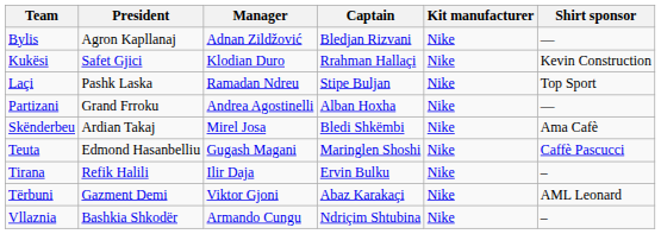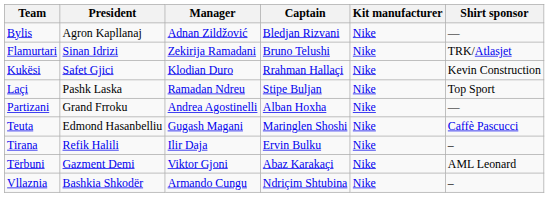 <table class="wikitable sortable" style="text-align: left;">
 <tr>
 <th>Team</th>
 <th>President</th>
 <th>Manager</th>
 <th>Captain</th>
 <th>Kit manufacturer</th>
 <th>Shirt sponsor</th>
 </tr>
 <tr>
 <td><a href='#'>Bylis</a></td>
 <td> Agron Kapllanaj</td>
 <td> <a href='#'>Adnan Zildžović</a></td>
 <td> <a href='#'>Bledjan Rizvani</a></td>
 <td><a href='#'>Nike</a></td>
 <td>—</td>
+</tr>
+<tr>
+<td><a href='#'>Flamurtari</a></td>
+<td> <a href='#'>Sinan Idrizi</a></td>
+<td> <a href='#'>Zekirija Ramadani</a></td>
+<td> <a href='#'>Bruno Telushi</a></td>
+<td><a href='#'>Nike</a></td>
+<td>TRK/<a href='#'>Atlasjet</a></td>
 </tr>
 <tr>
 <td><a href='#'>Kukësi</a></td>
 <td> <a href='#'>Safet Gjici</a></td>
 <td> <a href='#'>Klodian Duro</a></td>
 <td> <a href='#'>Rrahman Hallaçi</a></td>
 <td><a href='#'>Nike</a></td>
 <td>Kevin Construction</td>
 </tr>
 <tr>
 <td><a href='#'>Laçi</a></td>
 <td> Pashk Laska</td>
 <td> <a href='#'>Ramadan Ndreu</a></td>
 <td> <a href='#'>Stipe Buljan</a></td>
 <td><a href='#'>Nike</a></td>
 <td>Top Sport</td>
 </tr>
 <tr>
 <td><a href='#'>Partizani</a></td>
 <td> Grand Frroku</td>
 <td> <a href='#'>Andrea Agostinelli</a></td>
 <td> <a href='#'>Alban Hoxha</a></td>
 <td><a href='#'>Nike</a></td>
 <td>—</td>
-</tr>
-<tr>
-<td><a href='#'>Skënderbeu</a></td>
-<td> Ardian Takaj</td>
-<td> <a href='#'>Mirel Josa</a></td>
-<td> <a href='#'>Bledi Shkëmbi</a></td>
-<td><a href='#'>Nike</a></td>
-<td>Ama Cafè</td>
 </tr>
 <tr>
 <td><a href='#'>Teuta</a></td>
 <td> Edmond Hasanbelliu</td>
 <td> <a href='#'>Gugash Magani</a></td>
 <td> <a href='#'>Maringlen Shoshi</a></td>
 <td><a href='#'>Nike</a></td>
 <td><a href='#'>Caffè Pascucci</a></td>
 </tr>
 <tr>
 <td><a href='#'>Tirana</a></td>
 <td> <a href='#'>Refik Halili</a></td>
 <td> <a href='#'>Ilir Daja</a></td>
 <td> <a href='#'>Ervin Bulku</a></td>
 <td><a href='#'>Nike</a></td>
 <td>–</td>
 </tr>
 <tr>
 <td><a href='#'>Tërbuni</a></td>
 <td> <a href='#'>Gazment Demi</a></td>
 <td> <a href='#'>Viktor Gjoni</a></td>
 <td> <a href='#'>Abaz Karakaçi</a></td>
 <td><a href='#'>Nike</a></td>
 <td>AML Leonard</td>
 </tr>
 <tr>
 <td><a href='#'>Vllaznia</a></td>
 <td> <a href='#'>Bashkia Shkodër</a></td>
 <td> <a href='#'>Armando Cungu</a></td>
 <td> <a href='#'>Ndriçim Shtubina</a></td>
 <td><a href='#'>Nike</a></td>
 <td>–</td>
 </tr>
 </table>
